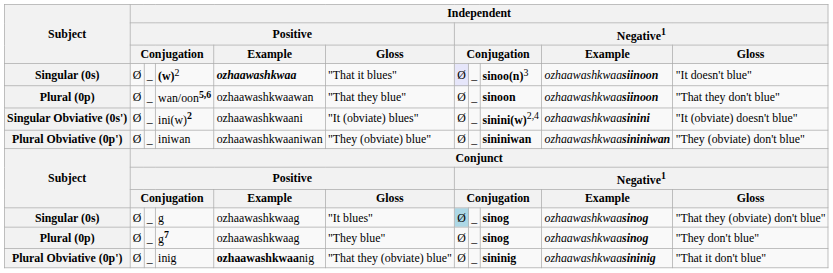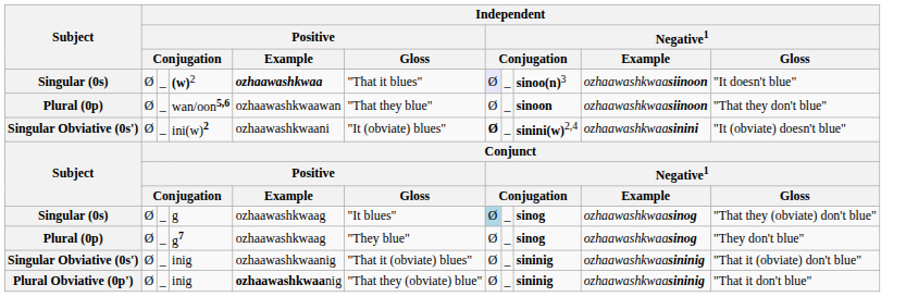 <table class="wikitable">
 <tr>
 <th rowspan=3>Subject</th>
 <th colspan=10>Independent</th>
 </tr>
 <tr>
 <th colspan=5>Positive</th>
 <th colspan=5>Negative<sup>1</sup></th>
 </tr>
 <tr>
 <th colspan=3>Conjugation</th>
 <th>Example</th>
 <th>Gloss</th>
 <th colspan=3>Conjugation</th>
 <th>Example</th>
 <th>Gloss</th>
 </tr>
 <tr>
 <th>Singular (0s)</th>
 <td>Ø</td>
 <td>_</td>
 <td><strong>(w)</strong><sup>2</sup></td>
 <td><strong><em>ozhaawashkwaa</em></strong></td>
 <td>"That it blues"</td>
 <td style="background: lavender;">Ø</td>
 <td>_</td>
 <td><strong>sinoo(n)</strong><sup>3</sup></td>
 <td><em>ozhaawashkwaa<strong>siinoon<strong><em></td>
 <td>"It doesn't blue"</td>
 </tr>
 <tr>
 <th>Plural (0p)</th>
 <td>Ø</td>
 <td>_</td>
 <td></strong>wan/oon<strong><sup>5,6</sup></td>
 <td></em>ozhaawashkwaa</strong>wan</em></strong></td>
 <td>"That they blue"</td>
 <td>Ø</td>
 <td>_</td>
 <td><strong>sinoon</strong></td>
 <td><em>ozhaawashkwaa<strong>siinoon<strong><em></td>
 <td>"That they don't blue"</td>
 </tr>
 <tr>
 <th>Singular Obviative (0s')</th>
 <td>Ø</td>
 <td>_</td>
 <td></strong>ini(w)<strong><sup>2</sup></td>
 <td></em>ozhaawashkwaa</strong>ni</em></strong></td>
 <td>"It (obviate) blues"</td>
-<td>Ø</td>
+<td><strong>Ø</strong></td>
 <td>_</td>
 <td><strong>sinini(w)</strong><sup>2,4</sup></td>
 <td><em>ozhaawashkwaa<strong>sinini<strong><em></td>
 <td>"It (obviate) doesn't blue"</td>
-</tr>
-<tr>
-<th>Plural Obviative (0p')</th>
-<td>Ø</td>
-<td>_</td>
-<td></strong>iniwan<strong></td>
-<td></em>ozhaawashkwaa</strong>niwan</em></strong></td>
-<td>"They (obviate) blue"</td>
-<td>Ø</td>
-<td>_</td>
-<td><strong>sininiwan</strong></td>
-<td><em>ozhaawashkwaa<strong>sininiwan<strong><em></td>
-<td>"They (obviate) don't blue"</td>
 </tr>
 <tr>
 <th rowspan=3>Subject</th>
 <th colspan=10>Conjunct</th>
 </tr>
 <tr>
 <th colspan=5>Positive</th>
 <th colspan=5>Negative<sup>1</sup></th>
 </tr>
 <tr>
 <th colspan=3>Conjugation</th>
 <th>Example</th>
 <th>Gloss</th>
 <th colspan=3>Conjugation</th>
 <th>Example</th>
 <th>Gloss</th>
 </tr>
 <tr>
 <th>Singular (0s)</th>
 <td>Ø</td>
 <td>_</td>
 <td></strong>g<strong></td>
 <td></em>ozhaawashkwaa</strong>g</em></strong></td>
 <td>"It blues"</td>
 <td style="background: lightblue;">Ø</td>
 <td>_</td>
 <td><strong>sinog</strong></td>
 <td><em>ozhaawashkwaa<strong>sinog<strong><em></td>
 <td>"That they (obviate) don't blue"</td>
 </tr>
 <tr>
 <th>Plural (0p)</th>
 <td>Ø</td>
 <td>_</td>
 <td></strong>g<strong><sup>7</sup></td>
 <td></em>ozhaawashkwaa</strong>g</em></strong></td>
 <td>"They blue"</td>
 <td>Ø</td>
 <td>_</td>
 <td><strong>sinog</strong></td>
 <td><em>ozhaawashkwaa<strong>sinog<strong><em></td>
 <td>"They don't blue"</td>
 </tr>
 <tr>
+<th>Singular Obviative (0s')</th>
+<td>Ø</td>
+<td>_</td>
+<td></strong>inig<strong></td>
+<td></em>ozhaawashkwaa</strong>nig</em></strong></td>
+<td>"That it (obviate) blues"</td>
+<td>Ø</td>
+<td>_</td>
+<td><strong>sininig</strong></td>
+<td><em>ozhaawashkwaa<strong>sininig<strong><em></td>
+<td>"That it (obviate) don't blue"</td>
+</tr>
+<tr>
 <th>Plural Obviative (0p')</th>
 <td>Ø</td>
 <td>_</td>
 <td></strong>inig<strong></td>
 <td><strong></em>ozhaawashkwaa</strong>nig</em></strong></strong></td>
 <td>"That they (obviate) blue"</td>
 <td>Ø</td>
 <td>_</td>
 <td><strong>sininig</strong></td>
 <td><em>ozhaawashkwaa<strong>sininig<strong><em></td>
 <td>"That it don't blue"</td>
 </tr>
 </table>
